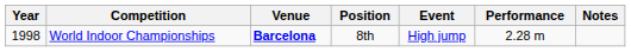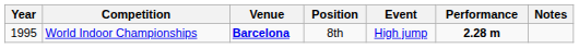 <table class="wikitable" width=55% style="font-size:90%; text-align:center;">
 <tr>
 <th>Year</th>
 <th>Competition</th>
 <th>Venue</th>
 <th>Position</th>
 <th>Event</th>
 <th>Performance</th>
 <th>Notes</th>
 </tr>
 <tr>
-<td>1998</td>
+<td>1995</td>
 <td align=left><a href='#'>World Indoor Championships</a></td>
 <td align=left><strong> <a href='#'>Barcelona</a></strong></td>
 <td>8th</td>
 <td><a href='#'>High jump</a></td>
-<td>2.28 m</td>
+<td><strong>2.28 m</strong></td>
 <td></td>
 </tr>
 </table>
